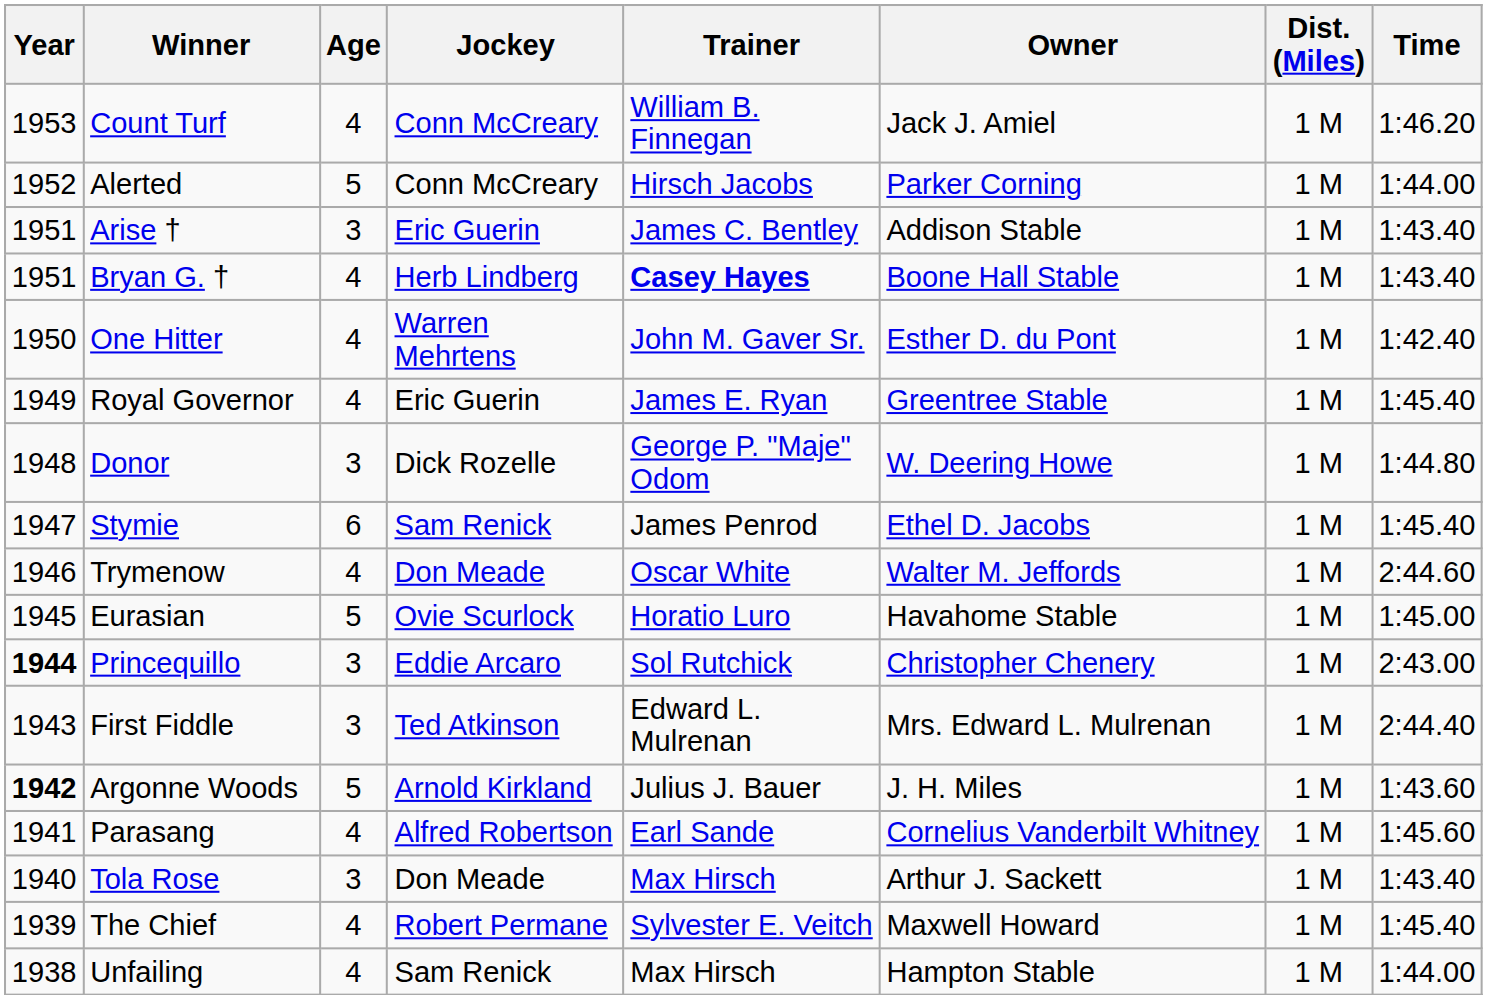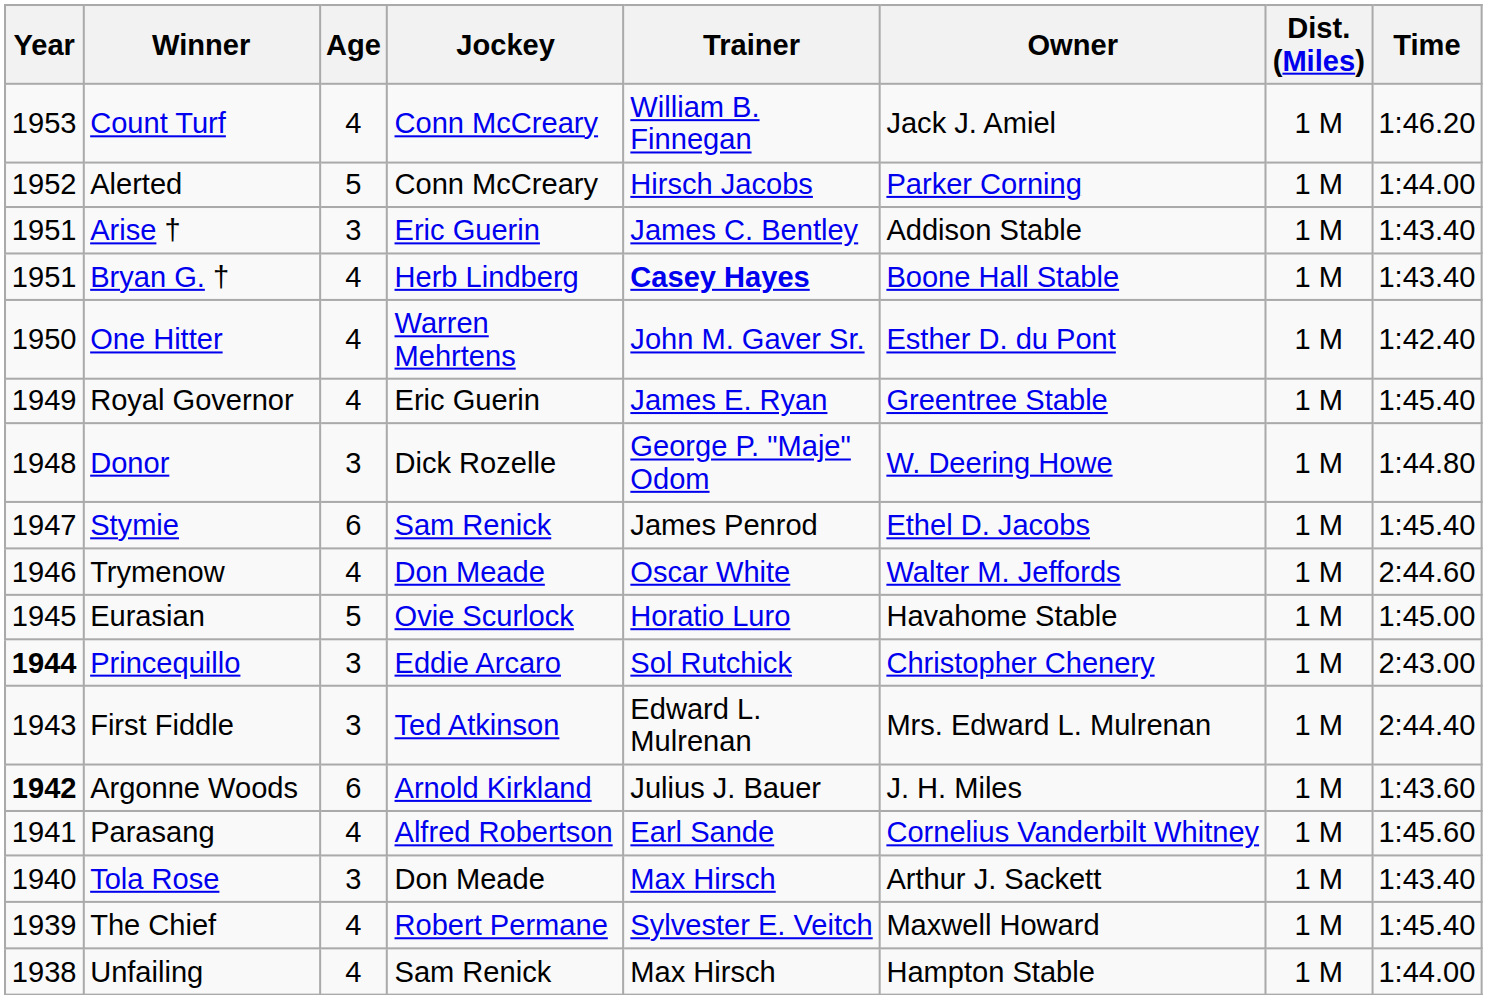 <table class="wikitable sortable" style="font-size:90%">
 <tr>
 <th style="width:30px">Year<br></th>
 <th style="width:110px">Winner<br></th>
 <th style="width:20px">Age<br></th>
 <th style="width:110px">Jockey<br></th>
 <th style="width:120px">Trainer<br></th>
 <th>Owner<br></th>
 <th style="width:25px">Dist.<br> <span>(<a href='#'>Miles</a>)</span></th>
 <th style="width:25px">Time<br></th>
 </tr>
 <tr>
 <td align=center>1953</td>
 <td><a href='#'>Count Turf</a></td>
 <td align=center>4</td>
 <td><a href='#'>Conn McCreary</a></td>
 <td><a href='#'>William B. Finnegan</a></td>
 <td>Jack J. Amiel</td>
 <td align=center>1<span> M</span></td>
 <td align=center>1:46.20</td>
 </tr>
 <tr>
 <td align=center>1952</td>
 <td>Alerted</td>
 <td align=center>5</td>
 <td>Conn McCreary</td>
 <td><a href='#'>Hirsch Jacobs</a></td>
 <td><a href='#'>Parker Corning</a></td>
 <td align=center>1<span> M</span></td>
 <td align=center>1:44.00</td>
 </tr>
 <tr>
 <td align=center>1951</td>
 <td><a href='#'>Arise</a> †</td>
 <td align=center>3</td>
 <td><a href='#'>Eric Guerin</a></td>
 <td><a href='#'>James C. Bentley</a></td>
 <td>Addison Stable</td>
 <td align=center>1<span> M</span></td>
 <td align=center>1:43.40</td>
 </tr>
 <tr>
 <td align=center>1951</td>
 <td><a href='#'>Bryan G.</a> †</td>
 <td align=center>4</td>
 <td><a href='#'>Herb Lindberg</a></td>
 <td><strong><a href='#'>Casey Hayes</a></strong></td>
 <td><a href='#'>Boone Hall Stable</a></td>
 <td align=center>1<span> M</span></td>
 <td align=center>1:43.40</td>
 </tr>
 <tr>
 <td align=center>1950</td>
 <td><a href='#'>One Hitter</a></td>
 <td align=center>4</td>
 <td><a href='#'>Warren Mehrtens</a></td>
 <td><a href='#'>John M. Gaver Sr.</a></td>
 <td><a href='#'>Esther D. du Pont</a></td>
 <td align=center>1<span> M</span></td>
 <td align=center>1:42.40</td>
 </tr>
 <tr>
 <td align=center>1949</td>
 <td>Royal Governor</td>
 <td align=center>4</td>
 <td>Eric Guerin</td>
 <td><a href='#'>James E. Ryan</a></td>
 <td><a href='#'>Greentree Stable</a></td>
 <td align=center>1<span> M</span></td>
 <td align=center>1:45.40</td>
 </tr>
 <tr>
 <td align=center>1948</td>
 <td><a href='#'>Donor</a></td>
 <td align=center>3</td>
 <td>Dick Rozelle</td>
 <td><a href='#'>George P. "Maje" Odom</a></td>
 <td><a href='#'>W. Deering Howe</a></td>
 <td align=center>1<span> M</span></td>
 <td align=center>1:44.80</td>
 </tr>
 <tr>
 <td align=center>1947</td>
 <td><a href='#'>Stymie</a></td>
 <td align=center>6</td>
 <td><a href='#'>Sam Renick</a></td>
 <td>James Penrod</td>
 <td><a href='#'>Ethel D. Jacobs</a></td>
 <td align=center>1<span> M</span></td>
 <td align=center>1:45.40</td>
 </tr>
 <tr>
 <td align=center>1946</td>
 <td>Trymenow</td>
 <td align=center>4</td>
 <td><a href='#'>Don Meade</a></td>
 <td><a href='#'>Oscar White</a></td>
 <td><a href='#'>Walter M. Jeffords</a></td>
 <td align=center>1<span> M</span></td>
 <td align=center>2:44.60</td>
 </tr>
 <tr>
 <td align=center>1945</td>
 <td>Eurasian</td>
 <td align=center>5</td>
 <td><a href='#'>Ovie Scurlock</a></td>
 <td><a href='#'>Horatio Luro</a></td>
 <td>Havahome Stable</td>
 <td align=center>1<span> M</span></td>
 <td align=center>1:45.00</td>
 </tr>
 <tr>
 <td align=center><strong>1944</strong></td>
 <td><a href='#'>Princequillo</a></td>
 <td align=center>3</td>
 <td><a href='#'>Eddie Arcaro</a></td>
 <td><a href='#'>Sol Rutchick</a></td>
 <td><a href='#'>Christopher Chenery</a></td>
 <td align=center>1<span> M</span></td>
 <td align=center>2:43.00</td>
 </tr>
 <tr>
 <td align=center>1943</td>
 <td>First Fiddle</td>
 <td align=center>3</td>
 <td><a href='#'>Ted Atkinson</a></td>
 <td>Edward L. Mulrenan</td>
 <td>Mrs. Edward L. Mulrenan</td>
 <td align=center>1<span> M</span></td>
 <td align=center>2:44.40</td>
 </tr>
 <tr>
 <td align=center><strong>1942</strong></td>
 <td>Argonne Woods</td>
-<td align=center>5</td>
+<td align=center>6</td>
 <td><a href='#'>Arnold Kirkland</a></td>
 <td>Julius J. Bauer</td>
 <td>J. H. Miles</td>
 <td align=center>1<span> M</span></td>
 <td align=center>1:43.60</td>
 </tr>
 <tr>
 <td align=center>1941</td>
 <td>Parasang</td>
 <td align=center>4</td>
 <td><a href='#'>Alfred Robertson</a></td>
 <td><a href='#'>Earl Sande</a></td>
 <td><a href='#'>Cornelius Vanderbilt Whitney</a></td>
 <td align=center>1<span> M</span></td>
 <td align=center>1:45.60</td>
 </tr>
 <tr>
 <td align=center>1940</td>
 <td><a href='#'>Tola Rose</a></td>
 <td align=center>3</td>
 <td>Don Meade</td>
 <td><a href='#'>Max Hirsch</a></td>
 <td>Arthur J. Sackett</td>
 <td align=center>1<span> M</span></td>
 <td align=center>1:43.40</td>
 </tr>
 <tr>
 <td align=center>1939</td>
 <td>The Chief</td>
 <td align=center>4</td>
 <td><a href='#'>Robert Permane</a></td>
 <td><a href='#'>Sylvester E. Veitch</a></td>
 <td>Maxwell Howard</td>
 <td align=center>1<span> M</span></td>
 <td align=center>1:45.40</td>
 </tr>
 <tr>
 <td align=center>1938</td>
 <td>Unfailing</td>
 <td align=center>4</td>
 <td>Sam Renick</td>
 <td>Max Hirsch</td>
 <td>Hampton Stable</td>
 <td align=center>1<span> M</span></td>
 <td align=center>1:44.00</td>
 </tr>
 <tr>
 </tr>
 </table>
